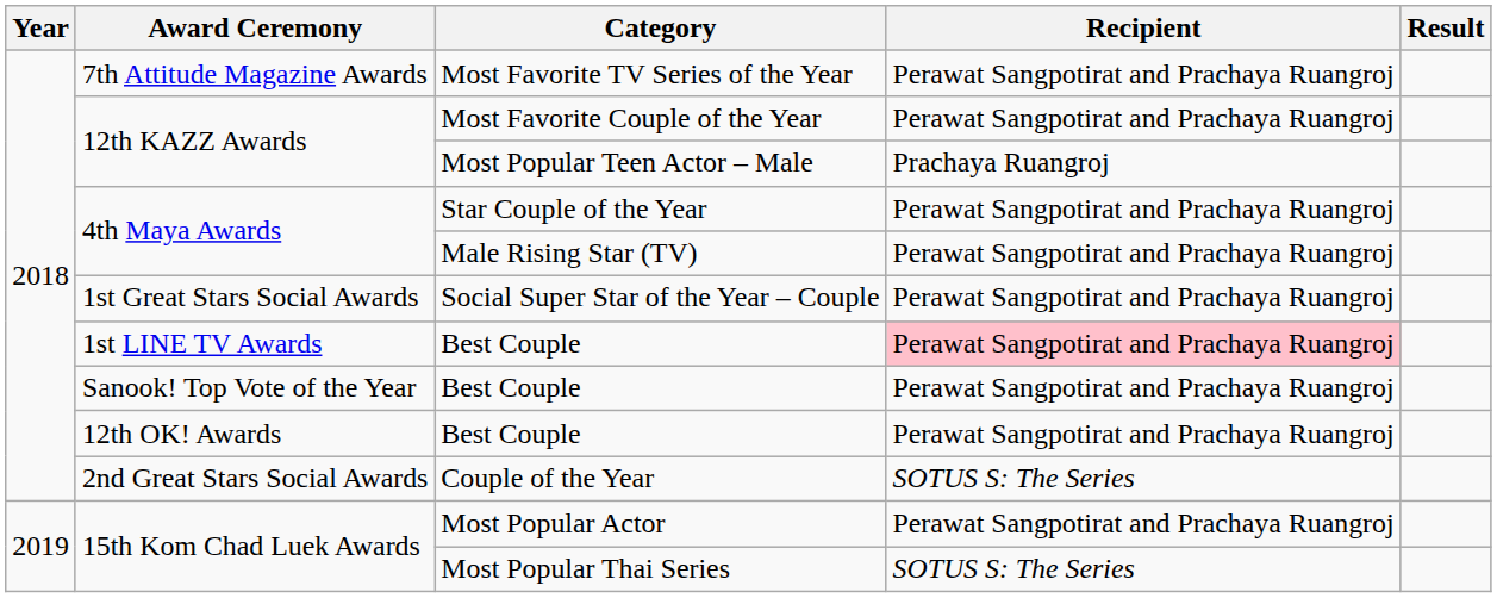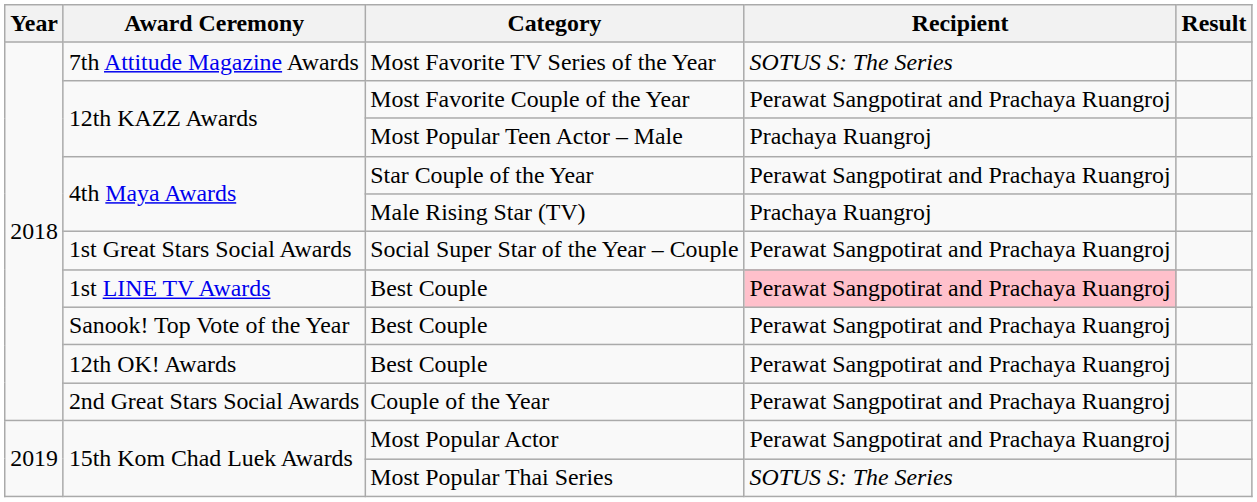 <table class="wikitable">
 <tr>
 <th>Year</th>
 <th>Award Ceremony</th>
 <th>Category</th>
 <th>Recipient</th>
 <th>Result</th>
 </tr>
 <tr>
 <td rowspan="10">2018</td>
 <td>7th <a href='#'>Attitude Magazine</a> Awards</td>
 <td>Most Favorite TV Series of the Year</td>
-<td>Perawat Sangpotirat and Prachaya Ruangroj</td>
+<td><em>SOTUS S: The Series</em></td>
 <td></td>
 </tr>
 <tr>
 <td rowspan="2">12th KAZZ Awards</td>
 <td>Most Favorite Couple of the Year</td>
 <td>Perawat Sangpotirat and Prachaya Ruangroj</td>
 <td></td>
 </tr>
 <tr>
 <td>Most Popular Teen Actor – Male</td>
 <td>Prachaya Ruangroj</td>
 <td></td>
 </tr>
 <tr>
 <td rowspan="2">4th <a href='#'>Maya Awards</a></td>
 <td>Star Couple of the Year</td>
 <td>Perawat Sangpotirat and Prachaya Ruangroj</td>
 <td></td>
 </tr>
 <tr>
 <td>Male Rising Star (TV)</td>
-<td>Perawat Sangpotirat and Prachaya Ruangroj</td>
+<td>Prachaya Ruangroj</td>
 <td></td>
 </tr>
 <tr>
 <td>1st Great Stars Social Awards</td>
 <td>Social Super Star of the Year – Couple</td>
 <td>Perawat Sangpotirat and Prachaya Ruangroj</td>
 <td></td>
 </tr>
 <tr>
 <td>1st <a href='#'>LINE TV Awards</a></td>
 <td>Best Couple</td>
 <td style="background: pink;">Perawat Sangpotirat and Prachaya Ruangroj</td>
 <td></td>
 </tr>
 <tr>
 <td>Sanook! Top Vote of the Year</td>
 <td>Best Couple</td>
 <td>Perawat Sangpotirat and Prachaya Ruangroj</td>
 <td></td>
 </tr>
 <tr>
 <td>12th OK! Awards</td>
 <td>Best Couple</td>
 <td>Perawat Sangpotirat and Prachaya Ruangroj</td>
 <td></td>
 </tr>
 <tr>
 <td>2nd Great Stars Social Awards</td>
 <td>Couple of the Year</td>
-<td><em>SOTUS S: The Series</em></td>
+<td>Perawat Sangpotirat and Prachaya Ruangroj</td>
 <td></td>
 </tr>
 <tr>
 <td rowspan="2">2019</td>
 <td rowspan="2">15th Kom Chad Luek Awards</td>
 <td>Most Popular Actor</td>
 <td>Perawat Sangpotirat and Prachaya Ruangroj</td>
 <td></td>
 </tr>
 <tr>
 <td>Most Popular Thai Series</td>
 <td><em>SOTUS S: The Series</em></td>
 <td></td>
 </tr>
 </table>
